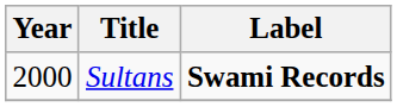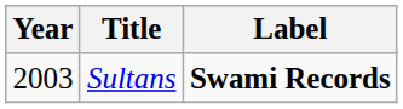 <table class="wikitable">
 <tr>
 <th>Year</th>
 <th>Title</th>
 <th>Label</th>
 </tr>
 <tr>
-<td>2000</td>
+<td>2003</td>
 <td><em><a href='#'>Sultans</a></em></td>
 <td><strong>Swami Records</strong></td>
 </tr>
 <tr>
 </tr>
 </table>
